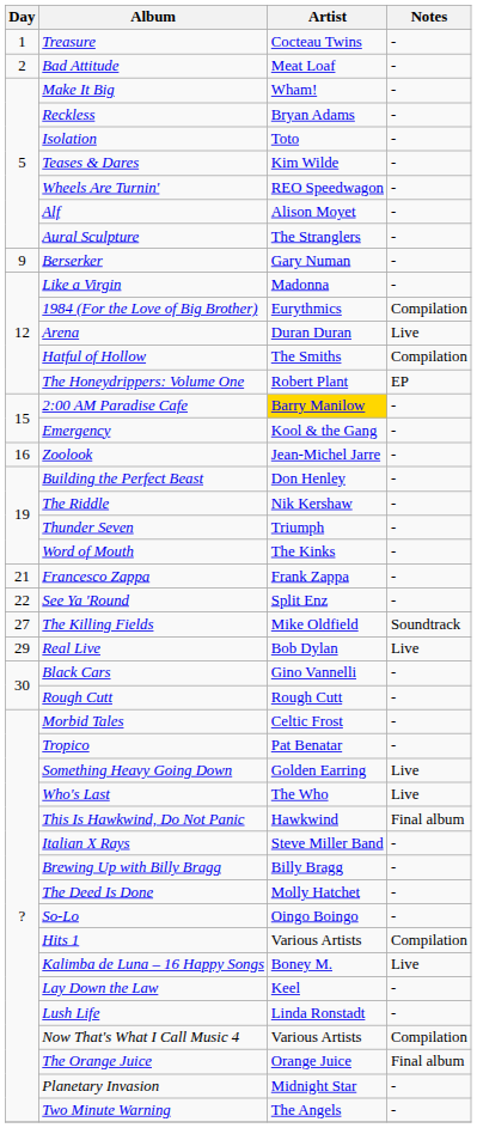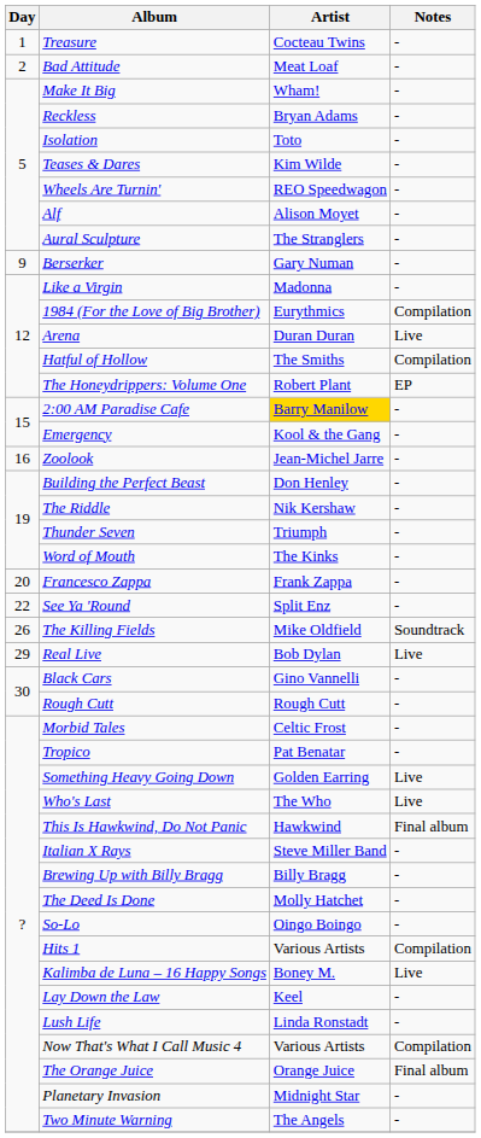 <table class="wikitable">
 <tr>
 <th>Day</th>
 <th>Album</th>
 <th>Artist</th>
 <th>Notes</th>
 </tr>
 <tr>
 <td rowspan="1" align="center">1</td>
 <td><em><a href='#'>Treasure</a></em></td>
 <td><a href='#'>Cocteau Twins</a></td>
 <td>-</td>
 </tr>
 <tr>
 <td rowspan="1" align="center">2</td>
 <td><em><a href='#'>Bad Attitude</a></em></td>
 <td><a href='#'>Meat Loaf</a></td>
 <td>-</td>
 </tr>
 <tr>
 <td rowspan="7" align="center">5</td>
 <td><em><a href='#'>Make It Big</a></em></td>
 <td><a href='#'>Wham!</a></td>
 <td>-</td>
 </tr>
 <tr>
 <td><em><a href='#'>Reckless</a></em></td>
 <td><a href='#'>Bryan Adams</a></td>
 <td>-</td>
 </tr>
 <tr>
 <td><em><a href='#'>Isolation</a></em></td>
 <td><a href='#'>Toto</a></td>
 <td>-</td>
 </tr>
 <tr>
 <td><em><a href='#'>Teases & Dares</a></em></td>
 <td><a href='#'>Kim Wilde</a></td>
 <td>-</td>
 </tr>
 <tr>
 <td><em><a href='#'>Wheels Are Turnin'</a></em></td>
 <td><a href='#'>REO Speedwagon</a></td>
 <td>-</td>
 </tr>
 <tr>
 <td><em><a href='#'>Alf</a></em></td>
 <td><a href='#'>Alison Moyet</a></td>
 <td>-</td>
 </tr>
 <tr>
 <td><em><a href='#'>Aural Sculpture</a></em></td>
 <td><a href='#'>The Stranglers</a></td>
 <td>-</td>
 </tr>
 <tr>
 <td rowspan="1" align="center">9</td>
 <td><em><a href='#'>Berserker</a></em></td>
 <td><a href='#'>Gary Numan</a></td>
 <td>-</td>
 </tr>
 <tr>
 <td rowspan="5" align="center">12</td>
 <td><em><a href='#'>Like a Virgin</a></em></td>
 <td><a href='#'>Madonna</a></td>
 <td>-</td>
 </tr>
 <tr>
 <td><em><a href='#'>1984 (For the Love of Big Brother)</a></em></td>
 <td><a href='#'>Eurythmics</a></td>
 <td>Compilation</td>
 </tr>
 <tr>
 <td><em><a href='#'>Arena</a></em></td>
 <td><a href='#'>Duran Duran</a></td>
 <td>Live</td>
 </tr>
 <tr>
 <td><em><a href='#'>Hatful of Hollow</a></em></td>
 <td><a href='#'>The Smiths</a></td>
 <td>Compilation</td>
 </tr>
 <tr>
 <td><em><a href='#'>The Honeydrippers: Volume One</a></em></td>
 <td><a href='#'>Robert Plant</a></td>
 <td>EP</td>
 </tr>
 <tr>
 <td rowspan="2" align="center">15</td>
 <td><em><a href='#'>2:00 AM Paradise Cafe</a></em></td>
 <td style="background: gold;"><a href='#'>Barry Manilow</a></td>
 <td>-</td>
 </tr>
 <tr>
 <td><em><a href='#'>Emergency</a></em></td>
 <td><a href='#'>Kool & the Gang</a></td>
 <td>-</td>
 </tr>
 <tr>
 <td rowspan="1" align="center">16</td>
 <td><em><a href='#'>Zoolook</a></em></td>
 <td><a href='#'>Jean-Michel Jarre</a></td>
 <td>-</td>
 </tr>
 <tr>
 <td rowspan="4" align="center">19</td>
 <td><em><a href='#'>Building the Perfect Beast</a></em></td>
 <td><a href='#'>Don Henley</a></td>
 <td>-</td>
 </tr>
 <tr>
 <td><em><a href='#'>The Riddle</a></em></td>
 <td><a href='#'>Nik Kershaw</a></td>
 <td>-</td>
 </tr>
 <tr>
 <td><em><a href='#'>Thunder Seven</a></em></td>
 <td><a href='#'>Triumph</a></td>
 <td>-</td>
 </tr>
 <tr>
 <td><em><a href='#'>Word of Mouth</a></em></td>
 <td><a href='#'>The Kinks</a></td>
 <td>-</td>
 </tr>
 <tr>
-<td rowspan="1" align="center">21</td>
+<td rowspan="1" align="center">20</td>
 <td><em><a href='#'>Francesco Zappa</a></em></td>
 <td><a href='#'>Frank Zappa</a></td>
 <td>-</td>
 </tr>
 <tr>
 <td rowspan="1" align="center">22</td>
 <td><em><a href='#'>See Ya 'Round</a></em></td>
 <td><a href='#'>Split Enz</a></td>
 <td>-</td>
 </tr>
 <tr>
-<td rowspan="1" align="center">27</td>
+<td rowspan="1" align="center">26</td>
 <td><em><a href='#'>The Killing Fields</a></em></td>
 <td><a href='#'>Mike Oldfield</a></td>
 <td>Soundtrack</td>
 </tr>
 <tr>
 <td rowspan="1" align="center">29</td>
 <td><em><a href='#'>Real Live</a></em></td>
 <td><a href='#'>Bob Dylan</a></td>
 <td>Live</td>
 </tr>
 <tr>
 <td rowspan="2" align="center">30</td>
 <td><em><a href='#'>Black Cars</a></em></td>
 <td><a href='#'>Gino Vannelli</a></td>
 <td>-</td>
 </tr>
 <tr>
 <td><em><a href='#'>Rough Cutt</a></em></td>
 <td><a href='#'>Rough Cutt</a></td>
 <td>-</td>
 </tr>
 <tr>
 <td rowspan="17" align="center">?</td>
 <td><em><a href='#'>Morbid Tales</a></em></td>
 <td><a href='#'>Celtic Frost</a></td>
 <td>-</td>
 </tr>
 <tr>
 <td><em><a href='#'>Tropico</a></em></td>
 <td><a href='#'>Pat Benatar</a></td>
 <td>-</td>
 </tr>
 <tr>
 <td><em><a href='#'>Something Heavy Going Down</a></em></td>
 <td><a href='#'>Golden Earring</a></td>
 <td>Live</td>
 </tr>
 <tr>
 <td><em><a href='#'>Who's Last</a></em></td>
 <td><a href='#'>The Who</a></td>
 <td>Live</td>
 </tr>
 <tr>
 <td><em><a href='#'>This Is Hawkwind, Do Not Panic</a></em></td>
 <td><a href='#'>Hawkwind</a></td>
 <td>Final album</td>
 </tr>
 <tr>
 <td><em><a href='#'>Italian X Rays</a></em></td>
 <td><a href='#'>Steve Miller Band</a></td>
 <td>-</td>
 </tr>
 <tr>
 <td><em><a href='#'>Brewing Up with Billy Bragg</a></em></td>
 <td><a href='#'>Billy Bragg</a></td>
 <td>-</td>
 </tr>
 <tr>
 <td><em><a href='#'>The Deed Is Done</a></em></td>
 <td><a href='#'>Molly Hatchet</a></td>
 <td>-</td>
 </tr>
 <tr>
 <td><em><a href='#'>So-Lo</a></em></td>
 <td><a href='#'>Oingo Boingo</a></td>
 <td>-</td>
 </tr>
 <tr>
 <td><em><a href='#'>Hits 1</a></em></td>
 <td>Various Artists</td>
 <td>Compilation</td>
 </tr>
 <tr>
 <td><em><a href='#'>Kalimba de Luna – 16 Happy Songs</a></em></td>
 <td><a href='#'>Boney M.</a></td>
 <td>Live</td>
 </tr>
 <tr>
 <td><em><a href='#'>Lay Down the Law</a></em></td>
 <td><a href='#'>Keel</a></td>
 <td>-</td>
 </tr>
 <tr>
 <td><em><a href='#'>Lush Life</a></em></td>
 <td><a href='#'>Linda Ronstadt</a></td>
 <td>-</td>
 </tr>
 <tr>
 <td><em>Now That's What I Call Music 4</em></td>
 <td>Various Artists</td>
 <td>Compilation</td>
 </tr>
 <tr>
 <td><em><a href='#'>The Orange Juice</a></em></td>
 <td><a href='#'>Orange Juice</a></td>
 <td>Final album</td>
 </tr>
 <tr>
 <td><em>Planetary Invasion</em></td>
 <td><a href='#'>Midnight Star</a></td>
 <td>-</td>
 </tr>
 <tr>
 <td><em><a href='#'>Two Minute Warning</a></em></td>
 <td><a href='#'>The Angels</a></td>
 <td>-</td>
 </tr>
 <tr>
 </tr>
 </table>
